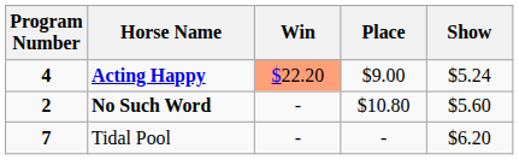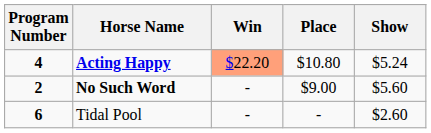 <table class="wikitable sortable" style="font-size:90%">
 <tr>
 <th width="48px">Program <br> Number</th>
 <th width="120px">Horse Name <br></th>
 <th width="58px">Win <br></th>
 <th width="58px">Place <br></th>
 <th width="58px">Show</th>
 </tr>
 <tr>
 <td align=center><strong>4</strong></td>
 <td><strong><a href='#'>Acting Happy</a></strong></td>
 <td align=center style="background: lightsalmon;"><a href='#'>$</a>22.20</td>
-<td align=center>$9.00</td>
+<td align=center>$10.80</td>
 <td align=center>$5.24</td>
 </tr>
 <tr>
 <td align=center><strong>2</strong></td>
 <td><strong>No Such Word</strong></td>
 <td align=center>-</td>
-<td align=center>$10.80</td>
+<td align=center>$9.00</td>
 <td align=center>$5.60</td>
 </tr>
 <tr>
-<td align=center><strong>7</strong></td>
+<td align=center><strong>6</strong></td>
 <td>Tidal Pool</td>
 <td align=center>-</td>
 <td align=center>-</td>
-<td align=center>$6.20</td>
+<td align=center>$2.60</td>
 </tr>
 </table>
